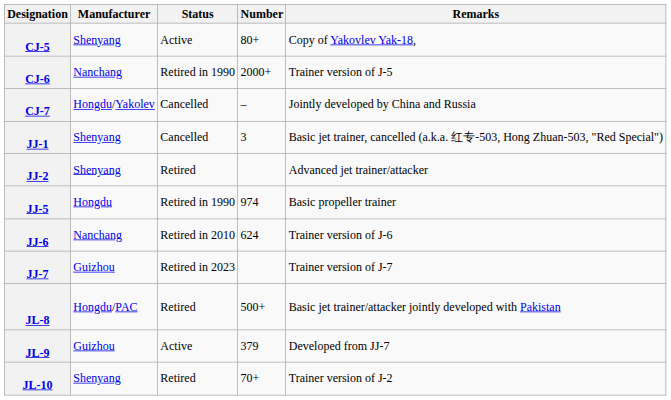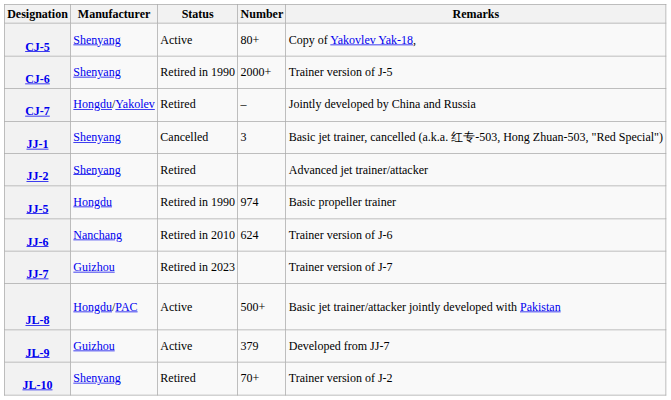 <table class="wikitable">
 <tr>
 <th>Designation</th>
 <th>Manufacturer</th>
 <th>Status</th>
 <th>Number</th>
 <th>Remarks</th>
 </tr>
 <tr>
 <th><br><a href='#'>CJ-5</a></th>
 <td><a href='#'>Shenyang</a></td>
 <td>Active</td>
 <td>80+</td>
 <td>Copy of <a href='#'>Yakovlev Yak-18</a>,</td>
 </tr>
 <tr>
 <th><br><a href='#'>CJ-6</a></th>
-<td><a href='#'>Nanchang</a></td>
+<td><a href='#'>Shenyang</a></td>
 <td>Retired in 1990</td>
 <td>2000+</td>
 <td>Trainer version of J-5</td>
 </tr>
 <tr>
 <th><br><a href='#'>CJ-7</a></th>
 <td><a href='#'>Hongdu</a>/<a href='#'>Yakolev</a></td>
-<td>Cancelled</td>
+<td>Retired</td>
 <td>–</td>
 <td>Jointly developed by China and Russia</td>
 </tr>
 <tr>
 <th><br><a href='#'>JJ-1</a></th>
 <td><a href='#'>Shenyang</a></td>
 <td>Cancelled</td>
 <td>3</td>
 <td>Basic jet trainer, cancelled (a.k.a. 红专-503, Hong Zhuan-503, "Red Special") </td>
 </tr>
 <tr>
 <th><br><a href='#'>JJ-2</a></th>
 <td><a href='#'>Shenyang</a></td>
 <td>Retired</td>
 <td></td>
 <td>Advanced jet trainer/attacker</td>
 </tr>
 <tr>
 <th><br><a href='#'>JJ-5</a></th>
 <td><a href='#'>Hongdu</a></td>
 <td>Retired in 1990</td>
 <td>974</td>
 <td>Basic propeller trainer</td>
 </tr>
 <tr>
 <th><br><a href='#'>JJ-6</a></th>
 <td><a href='#'>Nanchang</a></td>
 <td>Retired in 2010</td>
 <td>624</td>
 <td>Trainer version of J-6</td>
 </tr>
 <tr>
 <th><br><a href='#'>JJ-7</a></th>
 <td><a href='#'>Guizhou</a></td>
 <td>Retired in 2023</td>
 <td></td>
 <td>Trainer version of J-7</td>
 </tr>
 <tr>
 <th><br><br><a href='#'>JL-8</a></th>
 <td><a href='#'>Hongdu</a>/<a href='#'>PAC</a></td>
-<td>Retired</td>
+<td>Active</td>
 <td>500+</td>
 <td>Basic jet trainer/attacker jointly developed with <a href='#'>Pakistan</a></td>
 </tr>
 <tr>
 <th><br><a href='#'>JL-9</a></th>
 <td><a href='#'>Guizhou</a></td>
 <td>Active</td>
 <td>379</td>
 <td>Developed from JJ-7</td>
 </tr>
 <tr>
 <th><br><a href='#'>JL-10</a></th>
 <td><a href='#'>Shenyang</a></td>
 <td>Retired</td>
 <td>70+</td>
 <td>Trainer version of J-2</td>
 </tr>
 </table>
